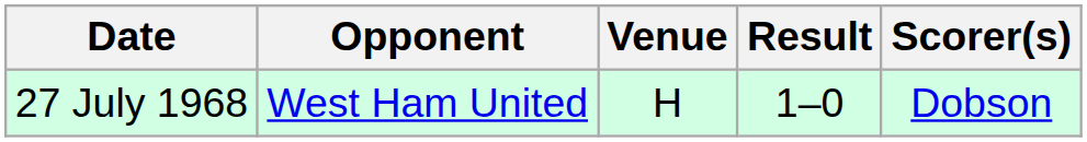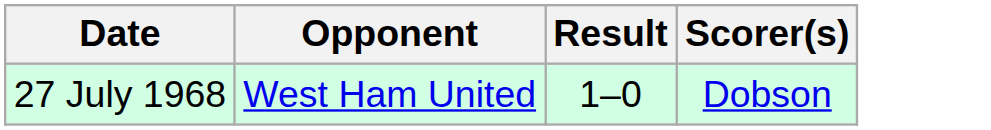 <table class="wikitable sortable" style="text-align:center;">
 <tr>
 <th>Date</th>
 <th>Opponent</th>
-<th>Venue</th>
 <th>Result</th>
 <th>Scorer(s)</th>
 </tr>
 <tr style="background:#d0ffe3;">
 <td>27 July 1968</td>
 <td><a href='#'>West Ham United</a></td>
-<td>H</td>
 <td>1–0</td>
 <td><a href='#'>Dobson</a></td>
 </tr>
 </table>
